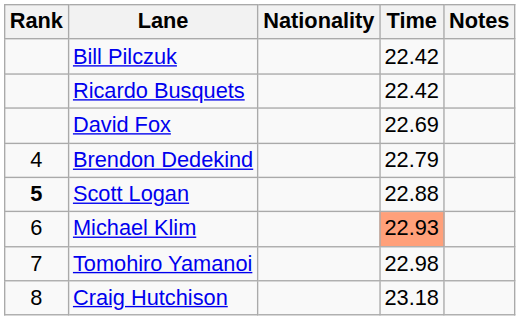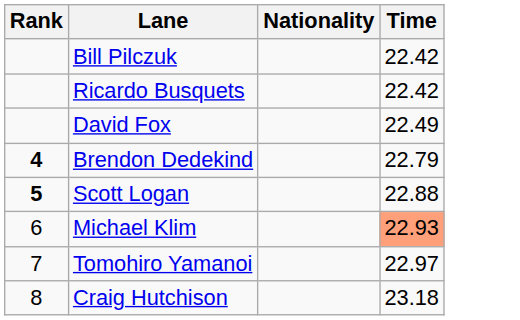 <table class="wikitable sortable" style="text-align:center">
 <tr>
 <th>Rank</th>
 <th>Lane</th>
 <th>Nationality</th>
 <th>Time</th>
-<th>Notes</th>
 </tr>
 <tr>
 <td></td>
 <td align=left><a href='#'>Bill Pilczuk</a></td>
 <td align=left></td>
 <td>22.42</td>
-<td></td>
 </tr>
 <tr>
 <td></td>
 <td align=left><a href='#'>Ricardo Busquets</a></td>
 <td align=left></td>
 <td>22.42</td>
-<td></td>
 </tr>
 <tr>
 <td></td>
 <td align=left><a href='#'>David Fox</a></td>
 <td align=left></td>
-<td>22.69</td>
-<td></td>
+<td>22.49</td>
 </tr>
 <tr>
-<td>4</td>
+<td><strong>4</strong></td>
 <td align=left><a href='#'>Brendon Dedekind</a></td>
 <td align=left></td>
 <td>22.79</td>
-<td></td>
 </tr>
 <tr>
 <td><strong>5</strong></td>
 <td align=left><a href='#'>Scott Logan</a></td>
 <td align=left></td>
 <td>22.88</td>
-<td></td>
 </tr>
 <tr>
 <td>6</td>
 <td align=left><a href='#'>Michael Klim</a></td>
 <td align=left></td>
 <td style="background: lightsalmon;">22.93</td>
-<td></td>
 </tr>
 <tr>
 <td>7</td>
 <td align=left><a href='#'>Tomohiro Yamanoi</a></td>
 <td align=left></td>
-<td>22.98</td>
-<td></td>
+<td>22.97</td>
 </tr>
 <tr>
 <td>8</td>
 <td align=left><a href='#'>Craig Hutchison</a></td>
 <td align=left></td>
 <td>23.18</td>
-<td></td>
 </tr>
 </table>
